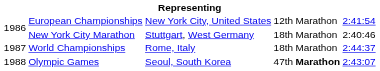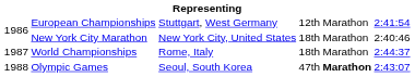 <table>
 <tr>
 <th colspan="6">Representing </th>
 </tr>
 <tr>
 <td rowspan=2>1986</td>
 <td><a href='#'>European Championships</a></td>
-<td><a href='#'>New York City, United States</a></td>
+<td><a href='#'>Stuttgart</a>, <a href='#'>West Germany</a></td>
 <td>12th</td>
 <td>Marathon</td>
 <td><a href='#'>2:41:54</a></td>
 </tr>
 <tr>
 <td><a href='#'>New York City Marathon</a></td>
-<td><a href='#'>Stuttgart</a>, <a href='#'>West Germany</a></td>
+<td><a href='#'>New York City, United States</a></td>
 <td>18th</td>
 <td>Marathon</td>
 <td>2:40:46</td>
 </tr>
 <tr>
 <td>1987</td>
 <td><a href='#'>World Championships</a></td>
 <td><a href='#'>Rome, Italy</a></td>
 <td>18th</td>
 <td>Marathon</td>
 <td><a href='#'>2:44:37</a></td>
 </tr>
 <tr>
 <td>1988</td>
 <td><a href='#'>Olympic Games</a></td>
 <td><a href='#'>Seoul, South Korea</a></td>
 <td>47th</td>
 <td><strong>Marathon</strong></td>
 <td><a href='#'>2:43:07</a></td>
 </tr>
 </table>
